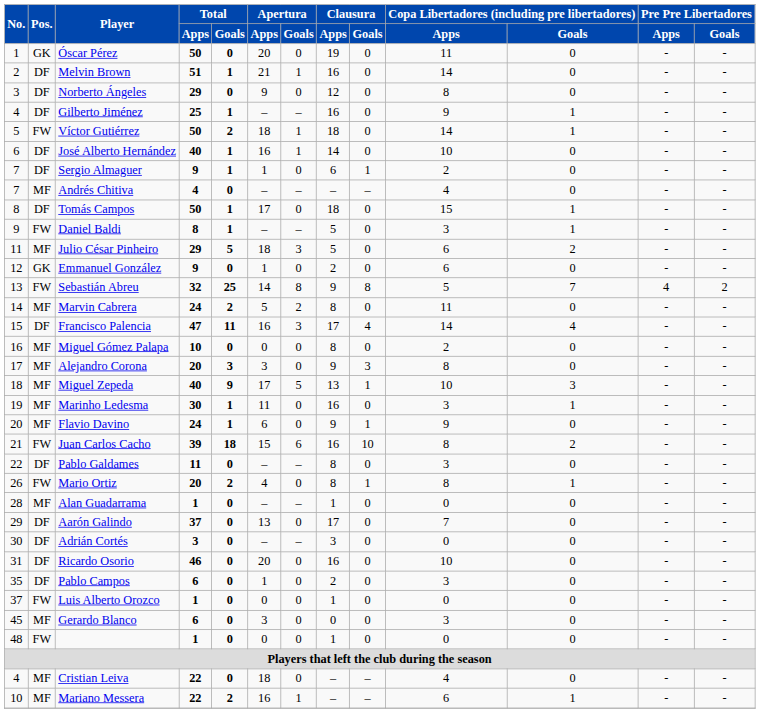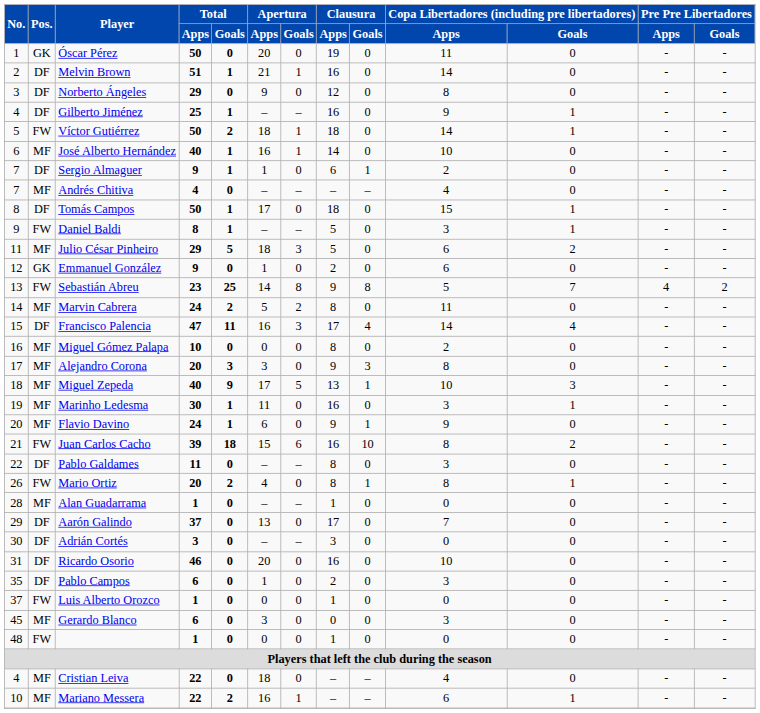 <table class="wikitable sortable" style="text-align:center;">
 <tr>
 <th rowspan=2 style=background-color:#0046AD;color:#FFFFFF>No.</th>
 <th rowspan=2 style=background-color:#0046AD;color:#FFFFFF>Pos.</th>
 <th rowspan=2 style=background-color:#0046AD;color:#FFFFFF>Player</th>
 <th colspan=2 style=background:#0046AD;color:#FFFFFF>Total</th>
 <th colspan=2 style=background:#0046AD;color:#FFFFFF>Apertura</th>
 <th colspan=2 style=background:#0046AD;color:#FFFFFF>Clausura</th>
 <th colspan=2 style=background:#0046AD;color:#FFFFFF>Copa Libertadores (including pre libertadores)</th>
 <th colspan=2 style=background:#0046AD;color:#FFFFFF>Pre Pre Libertadores</th>
 </tr>
 <tr>
 <th style=background-color:#0046AD;color:#FFFFFF>Apps</th>
 <th style=background-color:#0046AD;color:#FFFFFF>Goals</th>
 <th style=background-color:#0046AD;color:#FFFFFF>Apps</th>
 <th style=background-color:#0046AD;color:#FFFFFF>Goals</th>
 <th style=background-color:#0046AD;color:#FFFFFF>Apps</th>
 <th style=background-color:#0046AD;color:#FFFFFF>Goals</th>
 <th style=background-color:#0046AD;color:#FFFFFF>Apps</th>
 <th style=background-color:#0046AD;color:#FFFFFF>Goals</th>
 <th style=background-color:#0046AD;color:#FFFFFF>Apps</th>
 <th style=background-color:#0046AD;color:#FFFFFF>Goals</th>
 </tr>
 <tr>
 <td>1</td>
 <td>GK</td>
 <td align=left> <a href='#'>Óscar Pérez</a></td>
 <td><strong>50</strong></td>
 <td><strong>0</strong></td>
 <td>20</td>
 <td>0</td>
 <td>19</td>
 <td>0</td>
 <td>11</td>
 <td>0</td>
 <td>-</td>
 <td>-</td>
 </tr>
 <tr>
 <td>2</td>
 <td>DF</td>
 <td align=left> <a href='#'>Melvin Brown</a></td>
 <td><strong>51</strong></td>
 <td><strong>1</strong></td>
 <td>21</td>
 <td>1</td>
 <td>16</td>
 <td>0</td>
 <td>14</td>
 <td>0</td>
 <td>-</td>
 <td>-</td>
 </tr>
 <tr>
 <td>3</td>
 <td>DF</td>
 <td align=left> <a href='#'>Norberto Ángeles</a></td>
 <td><strong>29</strong></td>
 <td><strong>0</strong></td>
 <td>9</td>
 <td>0</td>
 <td>12</td>
 <td>0</td>
 <td>8</td>
 <td>0</td>
 <td>-</td>
 <td>-</td>
 </tr>
 <tr>
 <td>4</td>
 <td>DF</td>
 <td align=left> <a href='#'>Gilberto Jiménez</a></td>
 <td><strong>25</strong></td>
 <td><strong>1</strong></td>
 <td>–</td>
 <td>–</td>
 <td>16</td>
 <td>0</td>
 <td>9</td>
 <td>1</td>
 <td>-</td>
 <td>-</td>
 </tr>
 <tr>
 <td>5</td>
 <td>FW</td>
 <td align=left> <a href='#'>Víctor Gutiérrez</a></td>
 <td><strong>50</strong></td>
 <td><strong>2</strong></td>
 <td>18</td>
 <td>1</td>
 <td>18</td>
 <td>0</td>
 <td>14</td>
 <td>1</td>
 <td>-</td>
 <td>-</td>
 </tr>
 <tr>
 <td>6</td>
-<td>DF</td>
+<td>MF</td>
 <td align=left> <a href='#'>José Alberto Hernández</a></td>
 <td><strong>40</strong></td>
 <td><strong>1</strong></td>
 <td>16</td>
 <td>1</td>
 <td>14</td>
 <td>0</td>
 <td>10</td>
 <td>0</td>
 <td>-</td>
 <td>-</td>
 </tr>
 <tr>
 <td>7</td>
 <td>DF</td>
 <td align=left> <a href='#'>Sergio Almaguer</a></td>
 <td><strong>9</strong></td>
 <td><strong>1</strong></td>
 <td>1</td>
 <td>0</td>
 <td>6</td>
 <td>1</td>
 <td>2</td>
 <td>0</td>
 <td>-</td>
 <td>-</td>
 </tr>
 <tr>
 <td>7</td>
 <td>MF</td>
 <td align=left> <a href='#'>Andrés Chitiva</a></td>
 <td><strong>4</strong></td>
 <td><strong>0</strong></td>
 <td>–</td>
 <td>–</td>
 <td>–</td>
 <td>–</td>
 <td>4</td>
 <td>0</td>
 <td>-</td>
 <td>-</td>
 </tr>
 <tr>
 <td>8</td>
 <td>DF</td>
 <td align=left> <a href='#'>Tomás Campos</a></td>
 <td><strong>50</strong></td>
 <td><strong>1</strong></td>
 <td>17</td>
 <td>0</td>
 <td>18</td>
 <td>0</td>
 <td>15</td>
 <td>1</td>
 <td>-</td>
 <td>-</td>
 </tr>
 <tr>
 <td>9</td>
 <td>FW</td>
 <td align=left> <a href='#'>Daniel Baldi</a></td>
 <td><strong>8</strong></td>
 <td><strong>1</strong></td>
 <td>–</td>
 <td>–</td>
 <td>5</td>
 <td>0</td>
 <td>3</td>
 <td>1</td>
 <td>-</td>
 <td>-</td>
 </tr>
 <tr>
 <td>11</td>
 <td>MF</td>
 <td align=left> <a href='#'>Julio César Pinheiro</a></td>
 <td><strong>29</strong></td>
 <td><strong>5</strong></td>
 <td>18</td>
 <td>3</td>
 <td>5</td>
 <td>0</td>
 <td>6</td>
 <td>2</td>
 <td>-</td>
 <td>-</td>
 </tr>
 <tr>
 <td>12</td>
 <td>GK</td>
 <td align=left> <a href='#'>Emmanuel González</a></td>
 <td><strong>9</strong></td>
 <td><strong>0</strong></td>
 <td>1</td>
 <td>0</td>
 <td>2</td>
 <td>0</td>
 <td>6</td>
 <td>0</td>
 <td>-</td>
 <td>-</td>
 </tr>
 <tr>
 <td>13</td>
 <td>FW</td>
 <td align=left> <a href='#'>Sebastián Abreu</a></td>
-<td><strong>32</strong></td>
+<td><strong>23</strong></td>
 <td><strong>25</strong></td>
 <td>14</td>
 <td>8</td>
 <td>9</td>
 <td>8</td>
 <td>5</td>
 <td>7</td>
 <td>4</td>
 <td>2</td>
 </tr>
 <tr>
 <td>14</td>
 <td>MF</td>
 <td align=left> <a href='#'>Marvin Cabrera</a></td>
 <td><strong>24</strong></td>
 <td><strong>2</strong></td>
 <td>5</td>
 <td>2</td>
 <td>8</td>
 <td>0</td>
 <td>11</td>
 <td>0</td>
 <td>-</td>
 <td>-</td>
 </tr>
 <tr>
 <td>15</td>
 <td>DF</td>
 <td align=left> <a href='#'>Francisco Palencia</a></td>
 <td><strong>47</strong></td>
 <td><strong>11</strong></td>
 <td>16</td>
 <td>3</td>
 <td>17</td>
 <td>4</td>
 <td>14</td>
 <td>4</td>
 <td>-</td>
 <td>-</td>
 </tr>
 <tr>
 <td>16</td>
 <td>MF</td>
 <td align=left> <a href='#'>Miguel Gómez Palapa</a></td>
 <td><strong>10</strong></td>
 <td><strong>0</strong></td>
 <td>0</td>
 <td>0</td>
 <td>8</td>
 <td>0</td>
 <td>2</td>
 <td>0</td>
 <td>-</td>
 <td>-</td>
 </tr>
 <tr>
 <td>17</td>
 <td>MF</td>
 <td align=left> <a href='#'>Alejandro Corona</a></td>
 <td><strong>20</strong></td>
 <td><strong>3</strong></td>
 <td>3</td>
 <td>0</td>
 <td>9</td>
 <td>3</td>
 <td>8</td>
 <td>0</td>
 <td>-</td>
 <td>-</td>
 </tr>
 <tr>
 <td>18</td>
 <td>MF</td>
 <td align=left> <a href='#'>Miguel Zepeda</a></td>
 <td><strong>40</strong></td>
 <td><strong>9</strong></td>
 <td>17</td>
 <td>5</td>
 <td>13</td>
 <td>1</td>
 <td>10</td>
 <td>3</td>
 <td>-</td>
 <td>-</td>
 </tr>
 <tr>
 <td>19</td>
 <td>MF</td>
 <td align=left> <a href='#'>Marinho Ledesma</a></td>
 <td><strong>30</strong></td>
 <td><strong>1</strong></td>
 <td>11</td>
 <td>0</td>
 <td>16</td>
 <td>0</td>
 <td>3</td>
 <td>1</td>
 <td>-</td>
 <td>-</td>
 </tr>
 <tr>
 <td>20</td>
 <td>MF</td>
 <td align=left> <a href='#'>Flavio Davino</a></td>
 <td><strong>24</strong></td>
 <td><strong>1</strong></td>
 <td>6</td>
 <td>0</td>
 <td>9</td>
 <td>1</td>
 <td>9</td>
 <td>0</td>
 <td>-</td>
 <td>-</td>
 </tr>
 <tr>
 <td>21</td>
 <td>FW</td>
 <td align=left> <a href='#'>Juan Carlos Cacho</a></td>
 <td><strong>39</strong></td>
 <td><strong>18</strong></td>
 <td>15</td>
 <td>6</td>
 <td>16</td>
 <td>10</td>
 <td>8</td>
 <td>2</td>
 <td>-</td>
 <td>-</td>
 </tr>
 <tr>
 <td>22</td>
 <td>DF</td>
 <td align=left> <a href='#'>Pablo Galdames</a></td>
 <td><strong>11</strong></td>
 <td><strong>0</strong></td>
 <td>–</td>
 <td>–</td>
 <td>8</td>
 <td>0</td>
 <td>3</td>
 <td>0</td>
 <td>-</td>
 <td>-</td>
 </tr>
 <tr>
 <td>26</td>
 <td>FW</td>
 <td align=left> <a href='#'>Mario Ortiz</a></td>
 <td><strong>20</strong></td>
 <td><strong>2</strong></td>
 <td>4</td>
 <td>0</td>
 <td>8</td>
 <td>1</td>
 <td>8</td>
 <td>1</td>
 <td>-</td>
 <td>-</td>
 </tr>
 <tr>
 <td>28</td>
 <td>MF</td>
 <td align=left> <a href='#'>Alan Guadarrama</a></td>
 <td><strong>1</strong></td>
 <td><strong>0</strong></td>
 <td>–</td>
 <td>–</td>
 <td>1</td>
 <td>0</td>
 <td>0</td>
 <td>0</td>
 <td>-</td>
 <td>-</td>
 </tr>
 <tr>
 <td>29</td>
 <td>DF</td>
 <td align=left> <a href='#'>Aarón Galindo</a></td>
 <td><strong>37</strong></td>
 <td><strong>0</strong></td>
 <td>13</td>
 <td>0</td>
 <td>17</td>
 <td>0</td>
 <td>7</td>
 <td>0</td>
 <td>-</td>
 <td>-</td>
 </tr>
 <tr>
 <td>30</td>
 <td>DF</td>
 <td align=left> <a href='#'>Adrián Cortés</a></td>
 <td><strong>3</strong></td>
 <td><strong>0</strong></td>
 <td>–</td>
 <td>–</td>
 <td>3</td>
 <td>0</td>
 <td>0</td>
 <td>0</td>
 <td>-</td>
 <td>-</td>
 </tr>
 <tr>
 <td>31</td>
 <td>DF</td>
 <td align=left> <a href='#'>Ricardo Osorio</a></td>
 <td><strong>46</strong></td>
 <td><strong>0</strong></td>
 <td>20</td>
 <td>0</td>
 <td>16</td>
 <td>0</td>
 <td>10</td>
 <td>0</td>
 <td>-</td>
 <td>-</td>
 </tr>
 <tr>
 <td>35</td>
 <td>DF</td>
 <td align=left> <a href='#'>Pablo Campos</a></td>
 <td><strong>6</strong></td>
 <td><strong>0</strong></td>
 <td>1</td>
 <td>0</td>
 <td>2</td>
 <td>0</td>
 <td>3</td>
 <td>0</td>
 <td>-</td>
 <td>-</td>
 </tr>
 <tr>
 <td>37</td>
 <td>FW</td>
 <td align=left> <a href='#'>Luis Alberto Orozco</a></td>
 <td><strong>1</strong></td>
 <td><strong>0</strong></td>
 <td>0</td>
 <td>0</td>
 <td>1</td>
 <td>0</td>
 <td>0</td>
 <td>0</td>
 <td>-</td>
 <td>-</td>
 </tr>
 <tr>
 <td>45</td>
 <td>MF</td>
 <td align=left> <a href='#'>Gerardo Blanco</a></td>
 <td><strong>6</strong></td>
 <td><strong>0</strong></td>
 <td>3</td>
 <td>0</td>
 <td>0</td>
 <td>0</td>
 <td>3</td>
 <td>0</td>
 <td>-</td>
 <td>-</td>
 </tr>
 <tr>
 <td>48</td>
 <td>FW</td>
 <td align=left> </td>
 <td><strong>1</strong></td>
 <td><strong>0</strong></td>
 <td>0</td>
 <td>0</td>
 <td>1</td>
 <td>0</td>
 <td>0</td>
 <td>0</td>
 <td>-</td>
 <td>-</td>
 </tr>
 <tr>
 <th colspan=13 style=background:#dcdcdc>Players that left the club during the season</th>
 </tr>
 <tr>
 <td>4</td>
 <td>MF</td>
 <td align=left> <a href='#'>Cristian Leiva</a></td>
 <td><strong>22</strong></td>
 <td><strong>0</strong></td>
 <td>18</td>
 <td>0</td>
 <td>–</td>
 <td>–</td>
 <td>4</td>
 <td>0</td>
 <td>-</td>
 <td>-</td>
 </tr>
 <tr>
 <td>10</td>
 <td>MF</td>
 <td align=left> <a href='#'>Mariano Messera</a></td>
 <td><strong>22</strong></td>
 <td><strong>2</strong></td>
 <td>16</td>
 <td>1</td>
 <td>–</td>
 <td>–</td>
 <td>6</td>
 <td>1</td>
 <td>-</td>
 <td>-</td>
 </tr>
 <tr>
 </tr>
 </table>
